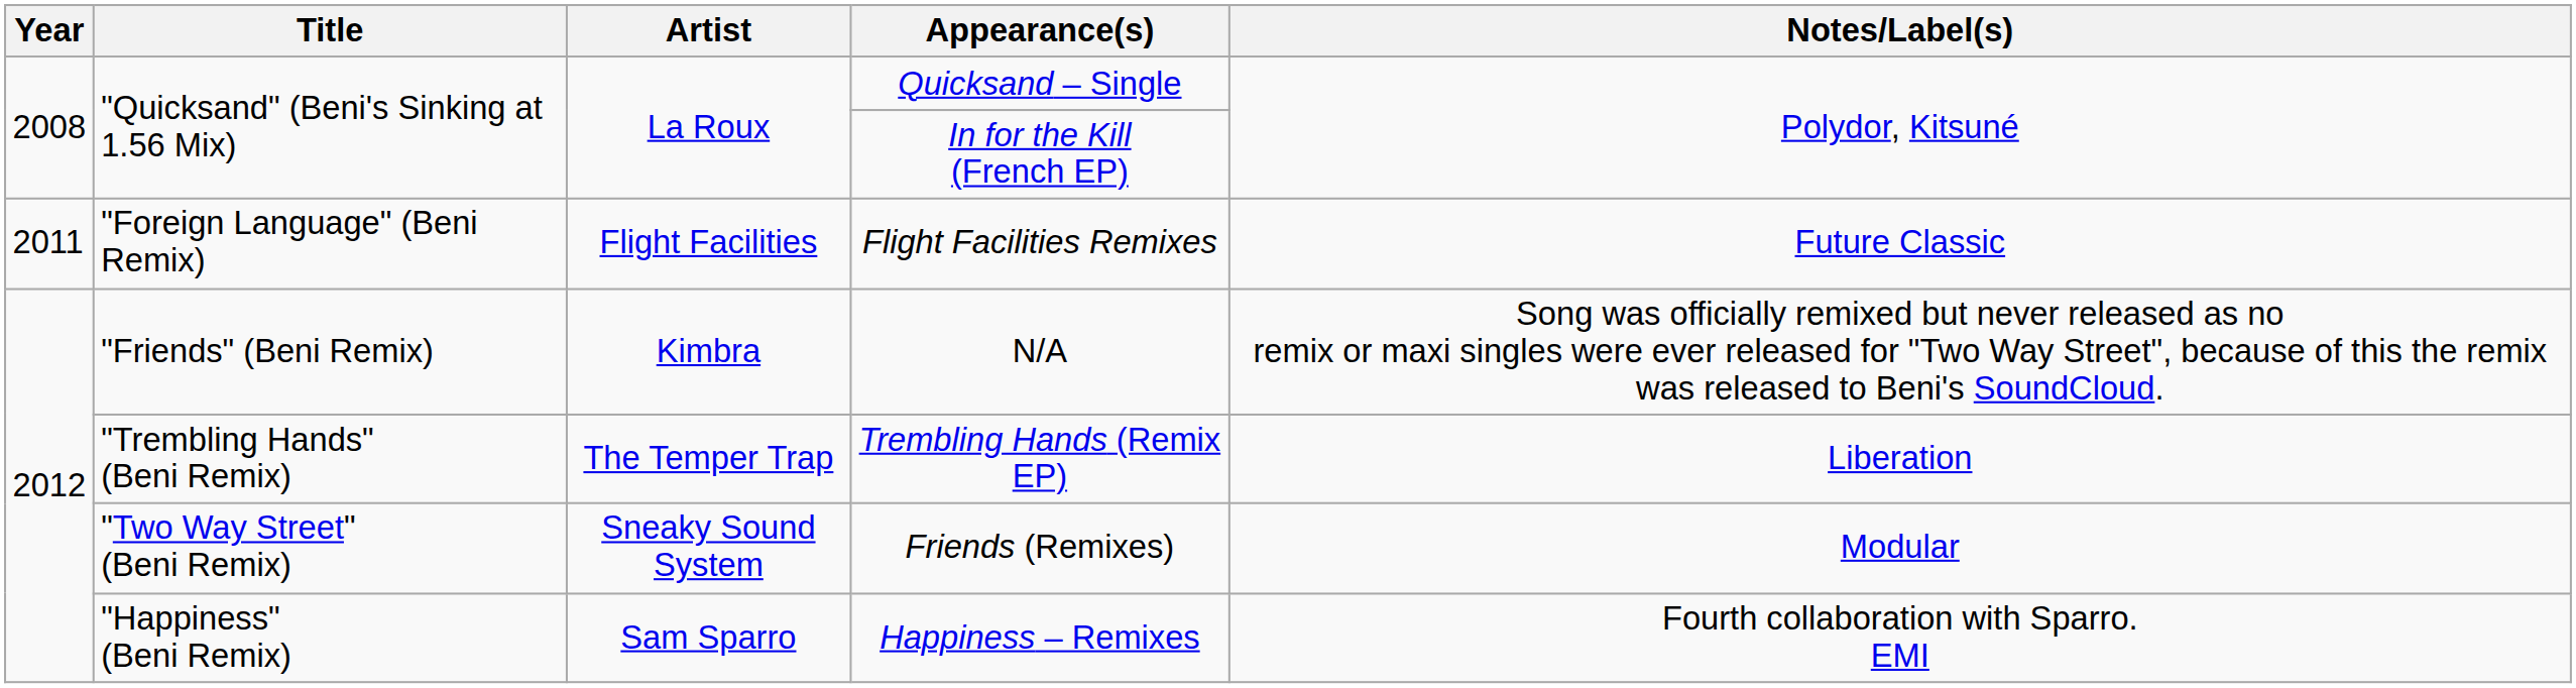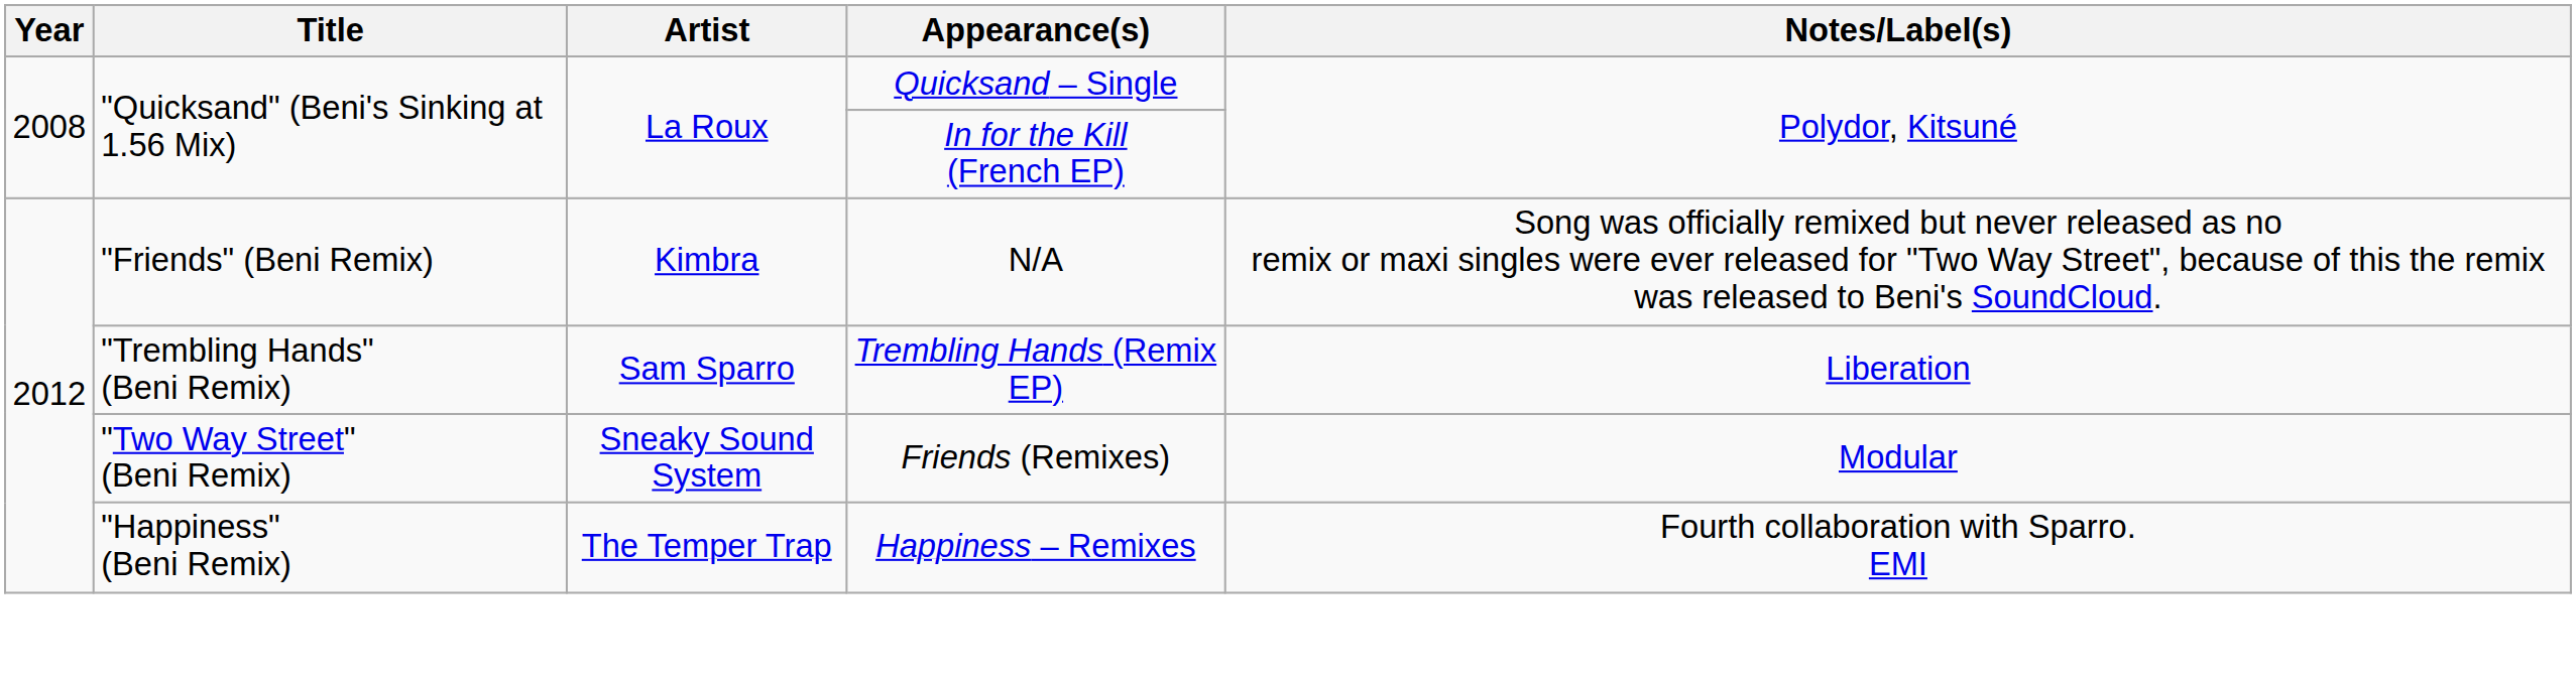 <table class="wikitable">
 <tr>
 <th rowspan="1">Year</th>
 <th rowspan="1">Title</th>
 <th colspan="1">Artist</th>
 <th rowspan="1">Appearance(s)</th>
 <th rowspan="1">Notes/Label(s)</th>
 </tr>
 <tr>
 <td rowspan="2">2008</td>
 <td rowspan="2">"Quicksand" (Beni's Sinking at 1.56 Mix)</td>
 <td rowspan="2" style="text-align:center;"><a href='#'>La Roux</a></td>
 <td style="text-align:center;"><a href='#'><em>Quicksand</em> – Single</a></td>
 <td rowspan="2" style="text-align:center;"><a href='#'>Polydor</a>, <a href='#'>Kitsuné</a></td>
 </tr>
 <tr>
 <td style="text-align:center;"><a href='#'><em>In for the Kill</em><br>(French EP)</a></td>
 </tr>
 <tr>
-<td>2011</td>
-<td>"Foreign Language" (Beni Remix)</td>
-<td style="text-align:center;"><a href='#'>Flight Facilities</a></td>
-<td style="text-align:center;"><em>Flight Facilities Remixes</em></td>
-<td style="text-align:center;"><a href='#'>Future Classic</a></td>
-</tr>
-<tr>
 <td rowspan="4">2012</td>
 <td>"Friends" (Beni Remix)</td>
 <td style="text-align:center;"><a href='#'>Kimbra</a></td>
 <td style="text-align:center;"><span>N/A</span></td>
 <td style="text-align:center;">Song was officially remixed but never released as no<br>remix or maxi singles were ever released for "Two Way Street", because of this the remix was released to Beni's <a href='#'>SoundCloud</a>.</td>
 </tr>
 <tr>
 <td>"Trembling Hands"<br>(Beni Remix)</td>
-<td style="text-align:center;"><a href='#'>The Temper Trap</a></td>
+<td style="text-align:center;"><a href='#'>Sam Sparro</a></td>
 <td style="text-align:center;"><a href='#'><em>Trembling Hands</em> (Remix EP)</a></td>
 <td style="text-align:center;"><a href='#'>Liberation</a></td>
 </tr>
 <tr>
 <td>"<a href='#'>Two Way Street</a>"<br>(Beni Remix)</td>
 <td style="text-align:center;"><a href='#'>Sneaky Sound System</a></td>
 <td style="text-align:center;"><em>Friends</em> (Remixes)</td>
 <td style="text-align:center;"><a href='#'>Modular</a></td>
 </tr>
 <tr>
 <td>"Happiness"<br>(Beni Remix)</td>
-<td style="text-align:center;"><a href='#'>Sam Sparro</a></td>
+<td style="text-align:center;"><a href='#'>The Temper Trap</a></td>
 <td style="text-align:center;"><a href='#'><em>Happiness</em> – Remixes</a></td>
 <td style="text-align:center;">Fourth collaboration with Sparro.<br><a href='#'>EMI</a></td>
 </tr>
 </table>
